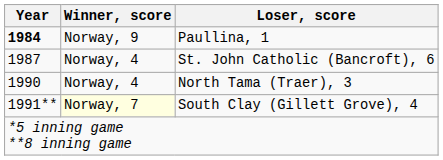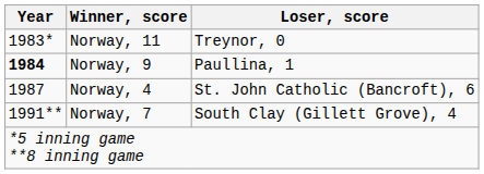 <table class="wikitable">
 <tr>
 <th>Year</th>
 <th>Winner, score</th>
 <th>Loser, score</th>
+</tr>
+<tr>
+<td>1983*</td>
+<td>Norway, 11</td>
+<td>Treynor, 0</td>
 </tr>
 <tr>
 <td><strong>1984</strong></td>
 <td>Norway, 9</td>
 <td>Paullina, 1</td>
 </tr>
 <tr>
 <td>1987</td>
 <td>Norway, 4</td>
 <td>St. John Catholic (Bancroft), 6</td>
 </tr>
 <tr>
-<td>1990</td>
-<td>Norway, 4</td>
-<td>North Tama (Traer), 3</td>
-</tr>
-<tr>
 <td>1991**</td>
-<td style="background: lightyellow;">Norway, 7</td>
+<td>Norway, 7</td>
 <td>South Clay (Gillett Grove), 4</td>
 </tr>
 <tr>
 <td rowspan="2" colspan="3" align="left"><em>*5 inning game</em><br><em>**8 inning game</em></td>
 </tr>
 </table>
